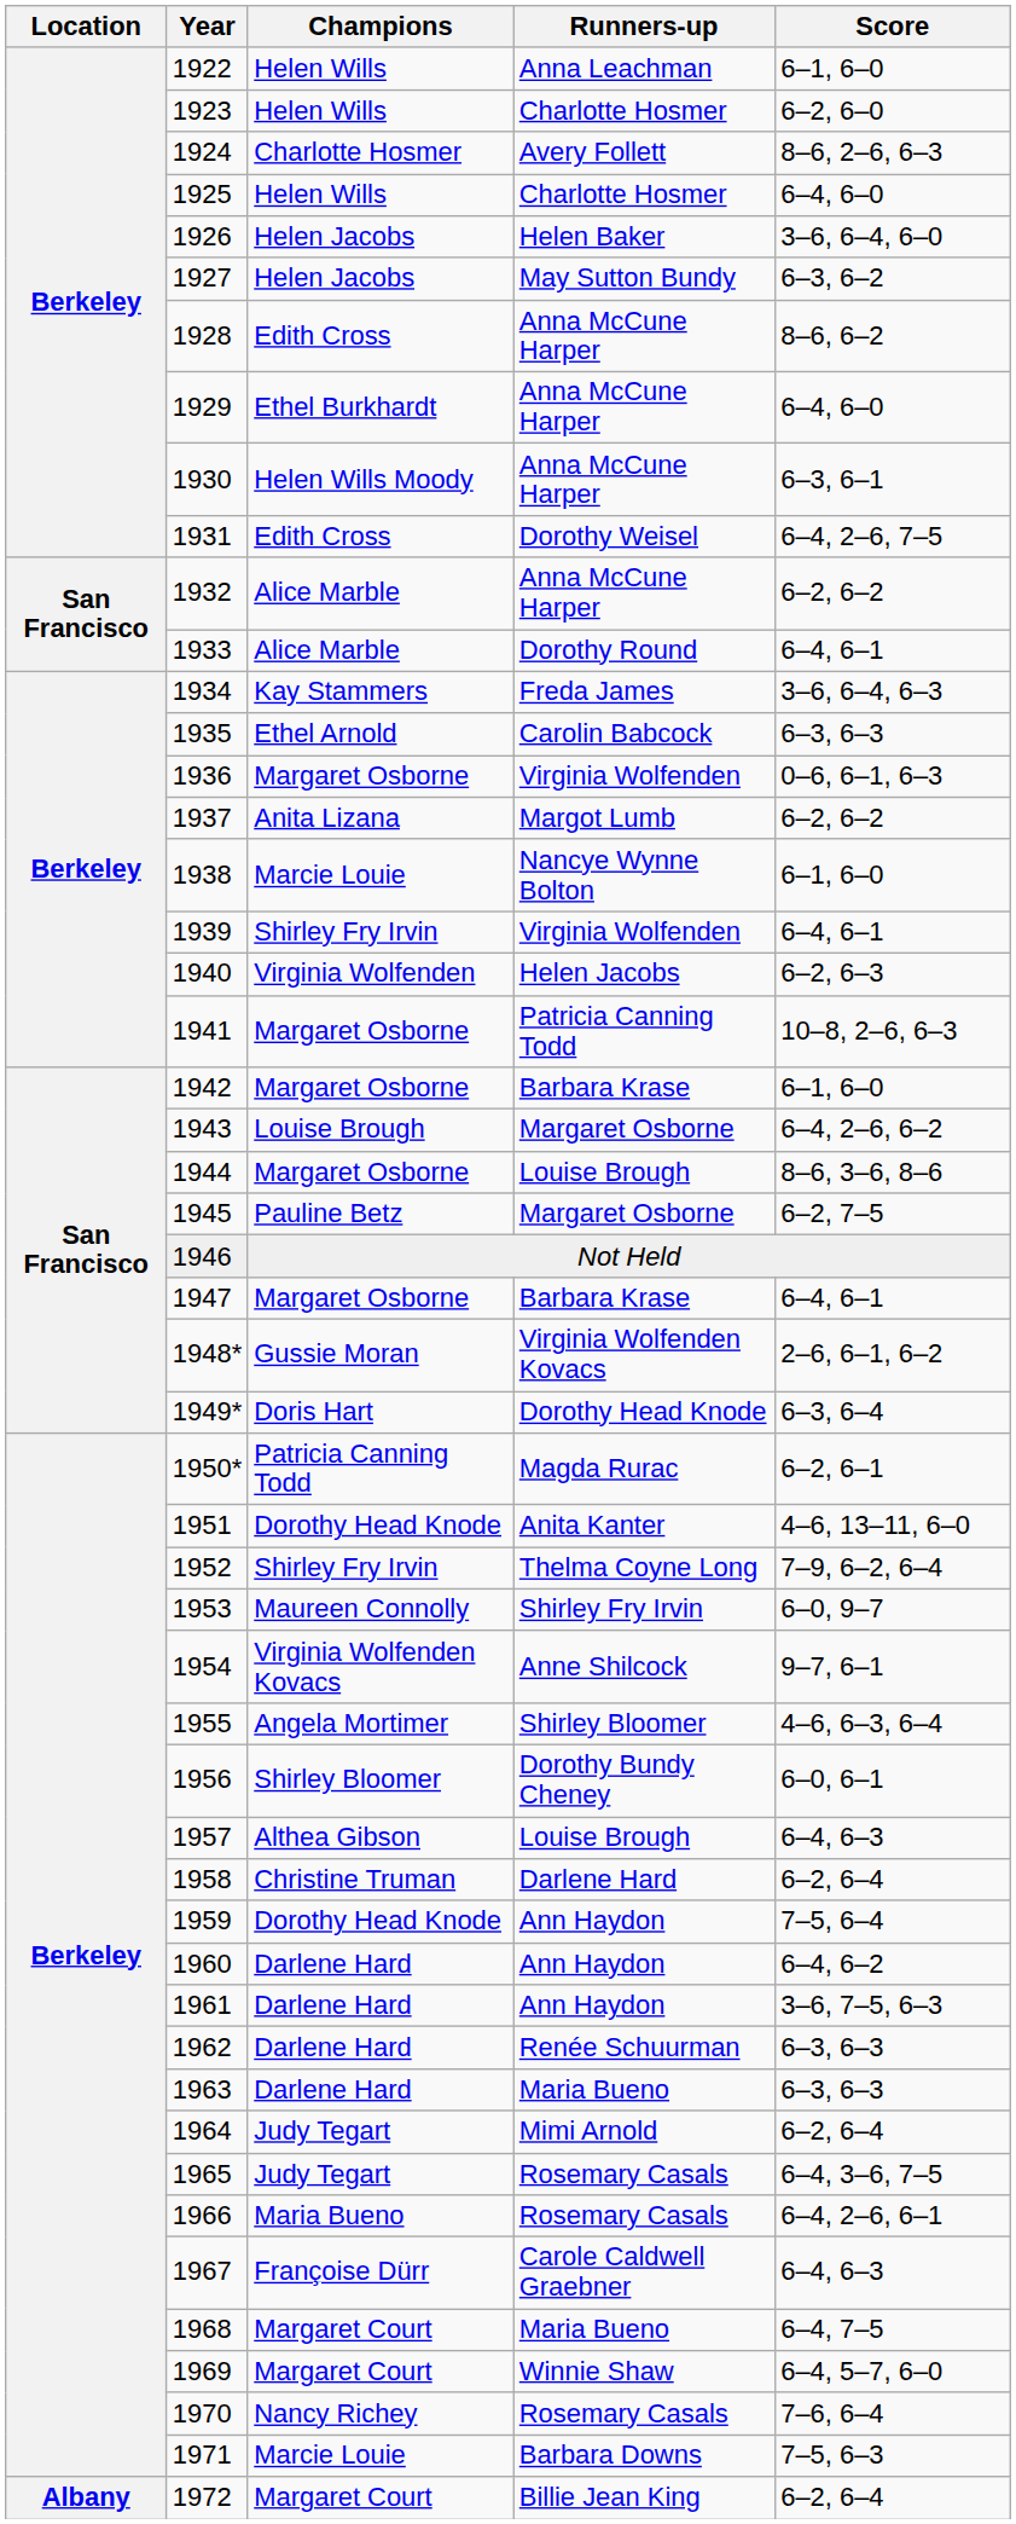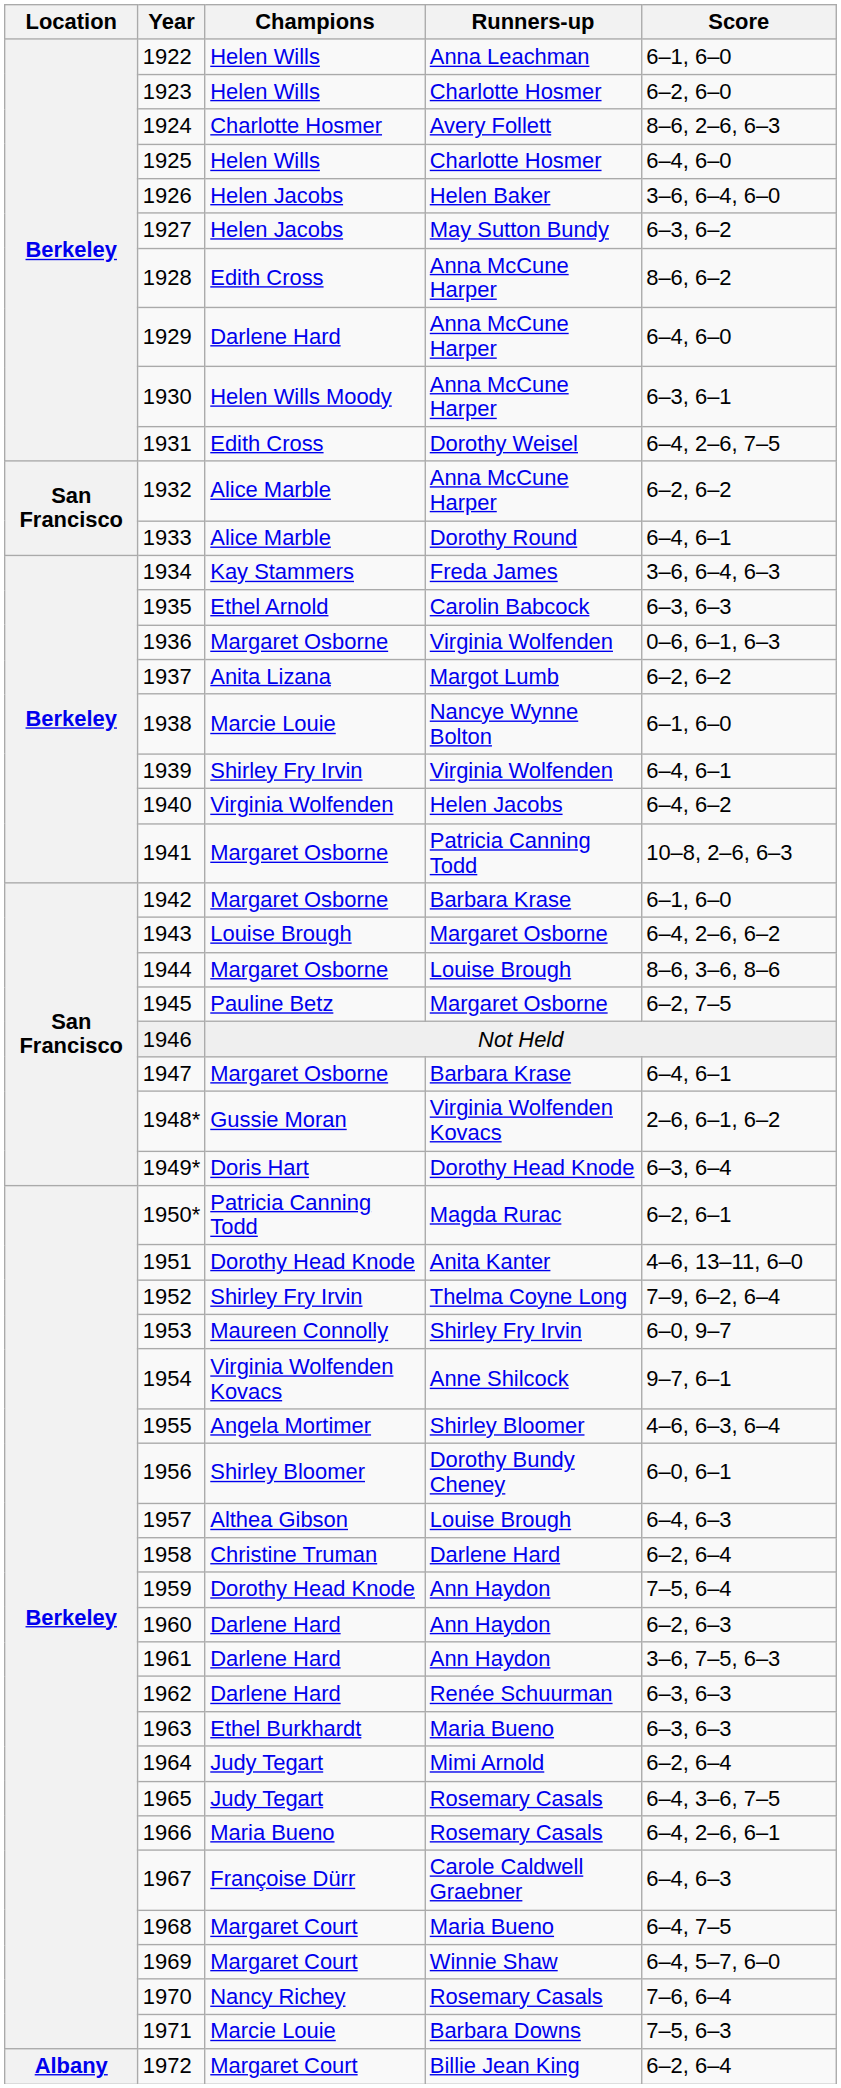 <table class=wikitable>
 <tr>
 <th style="width:100px">Location</th>
 <th style="width:40px">Year</th>
 <th style="width:200px">Champions</th>
 <th style="width:200px">Runners-up</th>
 <th style="width:200px" class="unsortable">Score</th>
 </tr>
 <tr>
 <th rowspan=10 bgcolor=ededed><a href='#'>Berkeley</a></th>
 <td>1922</td>
 <td> <a href='#'>Helen Wills</a></td>
 <td> <a href='#'>Anna Leachman</a></td>
 <td>6–1, 6–0</td>
 </tr>
 <tr>
 <td>1923</td>
 <td> <a href='#'>Helen Wills</a></td>
 <td> <a href='#'>Charlotte Hosmer</a></td>
 <td>6–2, 6–0 </td>
 </tr>
 <tr>
 <td>1924</td>
 <td> <a href='#'>Charlotte Hosmer</a></td>
 <td> <a href='#'>Avery Follett</a></td>
 <td>8–6, 2–6, 6–3</td>
 </tr>
 <tr>
 <td>1925</td>
 <td> <a href='#'>Helen Wills</a></td>
 <td> <a href='#'>Charlotte Hosmer</a></td>
 <td>6–4, 6–0</td>
 </tr>
 <tr>
 <td>1926</td>
 <td> <a href='#'>Helen Jacobs</a></td>
 <td> <a href='#'>Helen Baker</a></td>
 <td>3–6, 6–4, 6–0</td>
 </tr>
 <tr>
 <td>1927</td>
 <td> <a href='#'>Helen Jacobs</a></td>
 <td> <a href='#'>May Sutton Bundy</a></td>
 <td>6–3, 6–2</td>
 </tr>
 <tr>
 <td>1928</td>
 <td> <a href='#'>Edith Cross</a></td>
 <td> <a href='#'>Anna McCune Harper</a></td>
 <td>8–6, 6–2</td>
 </tr>
 <tr>
 <td>1929</td>
-<td> <a href='#'>Ethel Burkhardt</a></td>
+<td> <a href='#'>Darlene Hard</a></td>
 <td> <a href='#'>Anna McCune Harper</a></td>
 <td>6–4, 6–0</td>
 </tr>
 <tr>
 <td>1930</td>
 <td> <a href='#'>Helen Wills Moody</a></td>
 <td> <a href='#'>Anna McCune Harper</a></td>
 <td>6–3, 6–1</td>
 </tr>
 <tr>
 <td>1931</td>
 <td> <a href='#'>Edith Cross</a></td>
 <td> <a href='#'>Dorothy Weisel</a></td>
 <td>6–4, 2–6, 7–5</td>
 </tr>
 <tr>
 <th rowspan=2 bgcolor=ededed>San Francisco</th>
 <td>1932</td>
 <td> <a href='#'>Alice Marble</a></td>
 <td> <a href='#'>Anna McCune Harper</a></td>
 <td>6–2, 6–2</td>
 </tr>
 <tr>
 <td>1933</td>
 <td> <a href='#'>Alice Marble</a></td>
 <td> <a href='#'>Dorothy Round</a></td>
 <td>6–4, 6–1</td>
 </tr>
 <tr>
 <th rowspan=8 bgcolor=ededed><a href='#'>Berkeley</a></th>
 <td>1934</td>
 <td> <a href='#'>Kay Stammers</a></td>
 <td> <a href='#'>Freda James</a></td>
 <td>3–6, 6–4, 6–3</td>
 </tr>
 <tr>
 <td>1935</td>
 <td> <a href='#'>Ethel Arnold</a></td>
 <td> <a href='#'>Carolin Babcock</a></td>
 <td>6–3, 6–3</td>
 </tr>
 <tr>
 <td>1936</td>
 <td> <a href='#'>Margaret Osborne</a></td>
 <td> <a href='#'>Virginia Wolfenden</a></td>
 <td>0–6, 6–1, 6–3</td>
 </tr>
 <tr>
 <td>1937</td>
 <td> <a href='#'>Anita Lizana</a></td>
 <td> <a href='#'>Margot Lumb</a></td>
 <td>6–2, 6–2</td>
 </tr>
 <tr>
 <td>1938</td>
 <td> <a href='#'>Marcie Louie</a></td>
 <td> <a href='#'>Nancye Wynne Bolton</a></td>
 <td>6–1, 6–0</td>
 </tr>
 <tr>
 <td>1939</td>
 <td> <a href='#'>Shirley Fry Irvin</a></td>
 <td> <a href='#'>Virginia Wolfenden</a></td>
 <td>6–4, 6–1</td>
 </tr>
 <tr>
 <td>1940</td>
 <td> <a href='#'>Virginia Wolfenden</a></td>
 <td> <a href='#'>Helen Jacobs</a></td>
-<td>6–2, 6–3</td>
+<td>6–4, 6–2</td>
 </tr>
 <tr>
 <td>1941</td>
 <td> <a href='#'>Margaret Osborne</a></td>
 <td> <a href='#'>Patricia Canning Todd</a></td>
 <td>10–8, 2–6, 6–3</td>
 </tr>
 <tr>
 <th rowspan=8 bgcolor=ededed>San Francisco</th>
 <td>1942</td>
 <td> <a href='#'>Margaret Osborne</a></td>
 <td> <a href='#'>Barbara Krase</a></td>
 <td>6–1, 6–0</td>
 </tr>
 <tr>
 <td>1943</td>
 <td> <a href='#'>Louise Brough</a></td>
 <td> <a href='#'>Margaret Osborne</a></td>
 <td>6–4, 2–6, 6–2</td>
 </tr>
 <tr>
 <td>1944</td>
 <td> <a href='#'>Margaret Osborne</a></td>
 <td> <a href='#'>Louise Brough</a></td>
 <td>8–6, 3–6, 8–6</td>
 </tr>
 <tr>
 <td>1945</td>
 <td> <a href='#'>Pauline Betz</a></td>
 <td> <a href='#'>Margaret Osborne</a></td>
 <td>6–2, 7–5</td>
 </tr>
 <tr>
 <td bgcolor=efefef>1946</td>
 <td colspan=3 align=center bgcolor=efefef><em>Not Held</em></td>
 </tr>
 <tr>
 <td>1947</td>
 <td> <a href='#'>Margaret Osborne</a></td>
 <td> <a href='#'>Barbara Krase</a></td>
 <td>6–4, 6–1</td>
 </tr>
 <tr>
 <td>1948*</td>
 <td> <a href='#'>Gussie Moran</a></td>
 <td> <a href='#'>Virginia Wolfenden Kovacs</a></td>
 <td>2–6, 6–1, 6–2</td>
 </tr>
 <tr>
 <td>1949*</td>
 <td> <a href='#'>Doris Hart</a></td>
 <td> <a href='#'>Dorothy Head Knode</a></td>
 <td>6–3, 6–4</td>
 </tr>
 <tr>
 <th rowspan=22 bgcolor=ededed><a href='#'>Berkeley</a></th>
 <td>1950*</td>
 <td> <a href='#'>Patricia Canning Todd</a></td>
 <td> <a href='#'>Magda Rurac</a></td>
 <td>6–2, 6–1</td>
 </tr>
 <tr>
 <td>1951</td>
 <td> <a href='#'>Dorothy Head Knode</a></td>
 <td> <a href='#'>Anita Kanter</a></td>
 <td>4–6, 13–11, 6–0</td>
 </tr>
 <tr>
 <td>1952</td>
 <td> <a href='#'>Shirley Fry Irvin</a></td>
 <td> <a href='#'>Thelma Coyne Long</a></td>
 <td>7–9, 6–2, 6–4</td>
 </tr>
 <tr>
 <td>1953</td>
 <td> <a href='#'>Maureen Connolly</a></td>
 <td> <a href='#'>Shirley Fry Irvin</a></td>
 <td>6–0, 9–7</td>
 </tr>
 <tr>
 <td>1954</td>
 <td> <a href='#'>Virginia Wolfenden Kovacs</a></td>
 <td> <a href='#'>Anne Shilcock</a></td>
 <td>9–7, 6–1</td>
 </tr>
 <tr>
 <td>1955</td>
 <td> <a href='#'>Angela Mortimer</a></td>
 <td> <a href='#'>Shirley Bloomer</a></td>
 <td>4–6, 6–3, 6–4</td>
 </tr>
 <tr>
 <td>1956</td>
 <td> <a href='#'>Shirley Bloomer</a></td>
 <td> <a href='#'>Dorothy Bundy Cheney</a></td>
 <td>6–0, 6–1</td>
 </tr>
 <tr>
 <td>1957</td>
 <td> <a href='#'>Althea Gibson</a></td>
 <td> <a href='#'>Louise Brough</a></td>
 <td>6–4, 6–3</td>
 </tr>
 <tr>
 <td>1958</td>
 <td> <a href='#'>Christine Truman</a></td>
 <td> <a href='#'>Darlene Hard</a></td>
 <td>6–2, 6–4</td>
 </tr>
 <tr>
 <td>1959</td>
 <td> <a href='#'>Dorothy Head Knode</a></td>
 <td> <a href='#'>Ann Haydon</a></td>
 <td>7–5, 6–4</td>
 </tr>
 <tr>
 <td>1960</td>
 <td> <a href='#'>Darlene Hard</a></td>
 <td> <a href='#'>Ann Haydon</a></td>
-<td>6–4, 6–2</td>
+<td>6–2, 6–3</td>
 </tr>
 <tr>
 <td>1961</td>
 <td> <a href='#'>Darlene Hard</a></td>
 <td> <a href='#'>Ann Haydon</a></td>
 <td>3–6, 7–5, 6–3</td>
 </tr>
 <tr>
 <td>1962</td>
 <td> <a href='#'>Darlene Hard</a></td>
 <td> <a href='#'>Renée Schuurman</a></td>
 <td>6–3, 6–3</td>
 </tr>
 <tr>
 <td>1963</td>
-<td> <a href='#'>Darlene Hard</a></td>
+<td> <a href='#'>Ethel Burkhardt</a></td>
 <td> <a href='#'>Maria Bueno</a></td>
 <td>6–3, 6–3</td>
 </tr>
 <tr>
 <td>1964</td>
 <td> <a href='#'>Judy Tegart</a></td>
 <td> <a href='#'>Mimi Arnold</a></td>
 <td>6–2, 6–4</td>
 </tr>
 <tr>
 <td>1965</td>
 <td> <a href='#'>Judy Tegart</a></td>
 <td> <a href='#'>Rosemary Casals</a></td>
 <td>6–4, 3–6, 7–5</td>
 </tr>
 <tr>
 <td>1966</td>
 <td> <a href='#'>Maria Bueno</a></td>
 <td> <a href='#'>Rosemary Casals</a></td>
 <td>6–4, 2–6, 6–1</td>
 </tr>
 <tr>
 <td>1967</td>
 <td> <a href='#'>Françoise Dürr</a></td>
 <td> <a href='#'>Carole Caldwell Graebner</a></td>
 <td>6–4, 6–3</td>
 </tr>
 <tr>
 <td>1968</td>
 <td> <a href='#'>Margaret Court</a></td>
 <td> <a href='#'>Maria Bueno</a></td>
 <td>6–4, 7–5</td>
 </tr>
 <tr>
 <td>1969</td>
 <td> <a href='#'>Margaret Court</a></td>
 <td> <a href='#'>Winnie Shaw</a></td>
 <td>6–4, 5–7, 6–0</td>
 </tr>
 <tr>
 <td>1970</td>
 <td> <a href='#'>Nancy Richey</a></td>
 <td> <a href='#'>Rosemary Casals</a></td>
 <td>7–6, 6–4</td>
 </tr>
 <tr>
 <td>1971</td>
 <td> <a href='#'>Marcie Louie</a></td>
 <td> <a href='#'>Barbara Downs</a></td>
 <td>7–5, 6–3</td>
 </tr>
 <tr>
 <th bgcolor=ededed><a href='#'>Albany</a></th>
 <td>1972</td>
 <td> <a href='#'>Margaret Court</a></td>
 <td> <a href='#'>Billie Jean King</a></td>
 <td>6–2, 6–4</td>
 </tr>
 </table>
